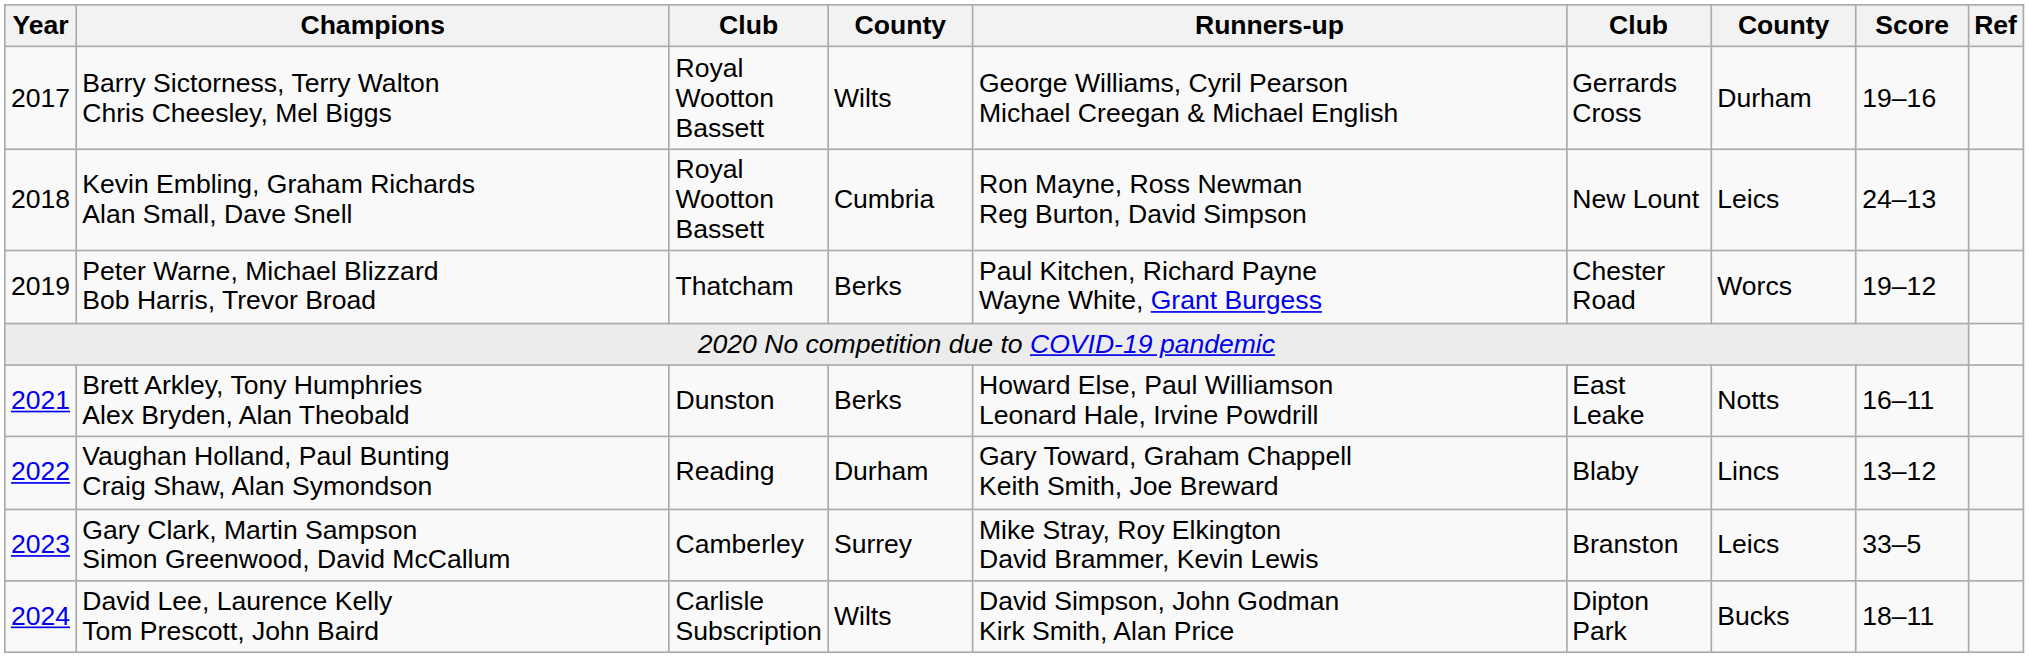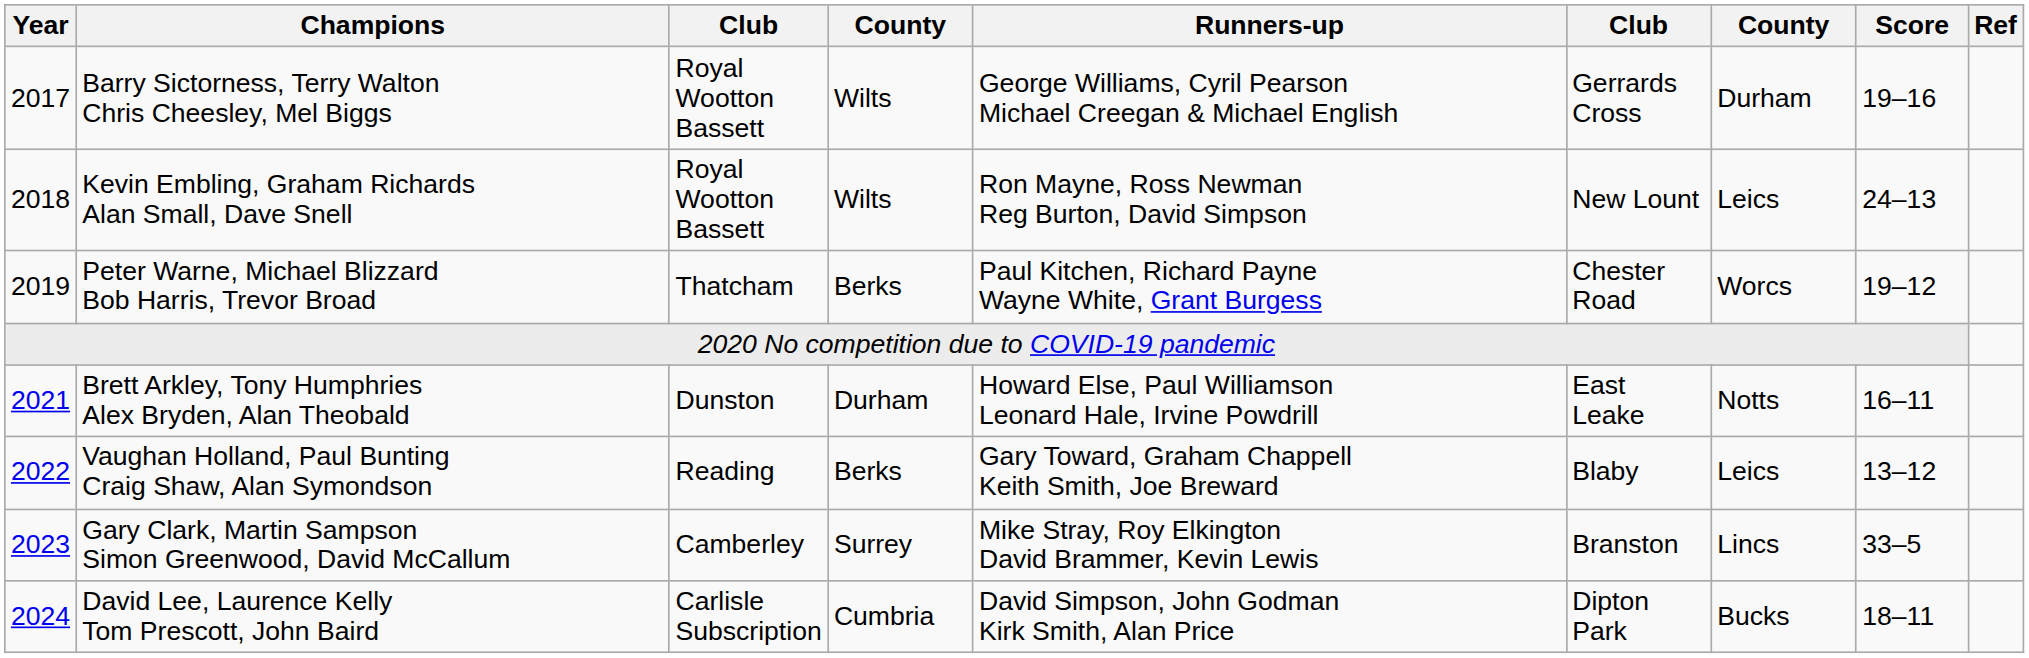 <table class="wikitable">
 <tr>
 <th width="30">Year</th>
 <th width="350">Champions</th>
 <th width="80">Club</th>
 <th width="80">County</th>
 <th width="350">Runners-up</th>
 <th width="80">Club</th>
 <th width="80">County</th>
 <th width="60">Score</th>
 <th width="20">Ref</th>
 </tr>
 <tr>
 <td align=center>2017</td>
 <td>Barry Sictorness, Terry Walton<br>Chris Cheesley, Mel Biggs</td>
 <td>Royal Wootton Bassett</td>
 <td>Wilts</td>
 <td>George Williams, Cyril Pearson<br>Michael Creegan & Michael English</td>
 <td>Gerrards Cross</td>
 <td>Durham</td>
 <td>19–16</td>
 <td></td>
 </tr>
 <tr>
 <td align=center>2018</td>
 <td>Kevin Embling, Graham Richards<br>Alan Small, Dave Snell</td>
 <td>Royal Wootton Bassett</td>
-<td>Cumbria</td>
+<td>Wilts</td>
 <td>Ron Mayne, Ross Newman<br>Reg Burton, David Simpson</td>
 <td>New Lount</td>
 <td>Leics</td>
 <td>24–13</td>
 <td></td>
 </tr>
 <tr>
 <td align=center>2019</td>
 <td>Peter Warne, Michael Blizzard<br>Bob Harris, Trevor Broad</td>
 <td>Thatcham</td>
 <td>Berks</td>
 <td>Paul Kitchen, Richard Payne<br>Wayne White, <a href='#'>Grant Burgess</a></td>
 <td>Chester Road</td>
 <td>Worcs</td>
 <td>19–12</td>
 <td></td>
 </tr>
 <tr align=center>
 <td colspan=8 bgcolor="ececec"><em>2020 No competition due to <a href='#'>COVID-19 pandemic</a></em></td>
 <td align=left></td>
 </tr>
 <tr>
 <td align=center><a href='#'>2021</a></td>
 <td>Brett Arkley, Tony Humphries<br>Alex Bryden, Alan Theobald</td>
 <td>Dunston</td>
-<td>Berks</td>
+<td>Durham</td>
 <td>Howard Else, Paul Williamson<br>Leonard Hale, Irvine Powdrill</td>
 <td>East Leake</td>
 <td>Notts</td>
 <td>16–11</td>
 <td></td>
 </tr>
 <tr>
 <td align=center><a href='#'>2022</a></td>
 <td>Vaughan Holland, Paul Bunting<br>Craig Shaw, Alan Symondson</td>
 <td>Reading</td>
-<td>Durham</td>
+<td>Berks</td>
 <td>Gary Toward, Graham Chappell<br>Keith Smith, Joe Breward</td>
 <td>Blaby</td>
-<td>Lincs</td>
+<td>Leics</td>
 <td>13–12</td>
 <td></td>
 </tr>
 <tr>
 <td align=center><a href='#'>2023</a></td>
 <td>Gary Clark, Martin Sampson<br>Simon Greenwood, David McCallum</td>
 <td>Camberley</td>
 <td>Surrey</td>
 <td>Mike Stray, Roy Elkington<br>David Brammer, Kevin Lewis</td>
 <td>Branston</td>
-<td>Leics</td>
+<td>Lincs</td>
 <td>33–5</td>
 <td></td>
 </tr>
 <tr>
 <td align=center><a href='#'>2024</a></td>
 <td>David Lee, Laurence Kelly<br>Tom Prescott, John Baird</td>
 <td>Carlisle Subscription</td>
-<td>Wilts</td>
+<td>Cumbria</td>
 <td>David Simpson, John Godman<br>Kirk Smith, Alan Price</td>
 <td>Dipton Park</td>
 <td>Bucks</td>
 <td>18–11</td>
 <td></td>
 </tr>
 </table>
